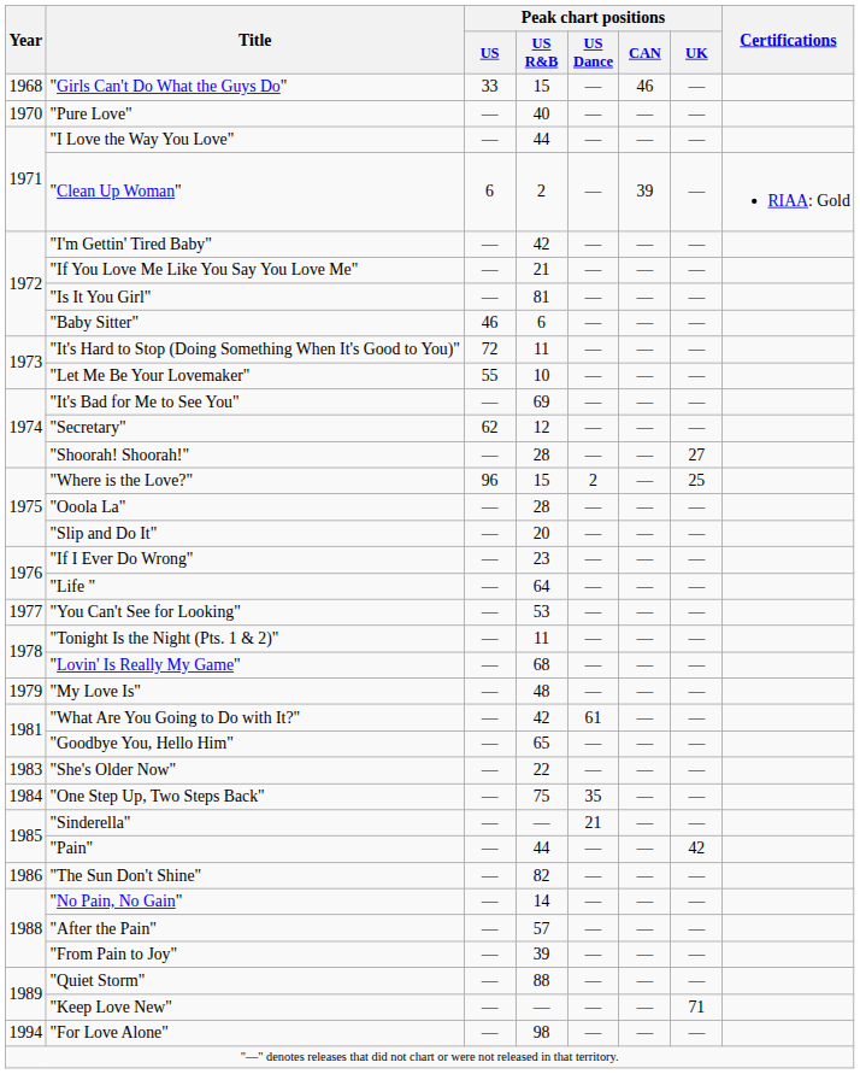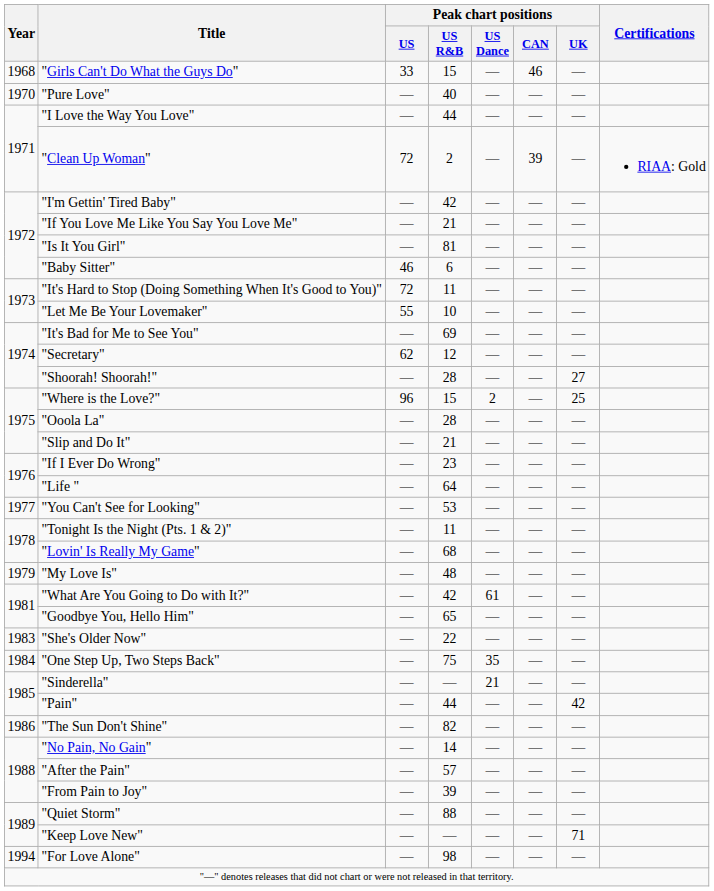 <table class="wikitable">
 <tr>
 <th scope="col" rowspan="2">Year</th>
 <th scope="col" rowspan="2">Title</th>
 <th scope="col" colspan="5">Peak chart positions</th>
 <th scope="col" rowspan="2"><a href='#'>Certifications</a></th>
 </tr>
 <tr>
 <th scope="col" style="width:3em;font-size:90%;"><a href='#'>US</a><br></th>
 <th scope="col" style="width:3em;font-size:90%;"><a href='#'>US R&B</a><br></th>
 <th scope="col" style="width:3em;font-size:90%;"><a href='#'>US Dance</a><br></th>
 <th scope="col" style="width:3em;font-size:90%;"><a href='#'>CAN</a><br></th>
 <th scope="col" style="width:3em;font-size:90%;"><a href='#'>UK</a><br></th>
 </tr>
 <tr>
 <td>1968</td>
 <td>"<a href='#'>Girls Can't Do What the Guys Do</a>"</td>
 <td align=center>33</td>
 <td align=center>15</td>
 <td align=center>―</td>
 <td align=center>46</td>
 <td align=center>―</td>
 <td></td>
 </tr>
 <tr>
 <td>1970</td>
 <td>"Pure Love"</td>
 <td align=center>―</td>
 <td align=center>40</td>
 <td align=center>―</td>
 <td align=center>―</td>
 <td align=center>―</td>
 <td></td>
 </tr>
 <tr>
 <td rowspan="2">1971</td>
 <td>"I Love the Way You Love"</td>
 <td align=center>―</td>
 <td align=center>44</td>
 <td align=center>―</td>
 <td align=center>―</td>
 <td align=center>―</td>
 <td></td>
 </tr>
 <tr>
 <td>"<a href='#'>Clean Up Woman</a>"</td>
-<td align=center>6</td>
+<td align=center>72</td>
 <td align=center>2</td>
 <td align=center>―</td>
 <td align=center>39</td>
 <td align=center>―</td>
 <td><br><ul><li><a href='#'>RIAA</a>: Gold</li></ul></td>
 </tr>
 <tr>
 <td rowspan="4">1972</td>
 <td>"I'm Gettin' Tired Baby"</td>
 <td align=center>―</td>
 <td align=center>42</td>
 <td align=center>―</td>
 <td align=center>―</td>
 <td align=center>―</td>
 <td></td>
 </tr>
 <tr>
 <td>"If You Love Me Like You Say You Love Me"</td>
 <td align=center>―</td>
 <td align=center>21</td>
 <td align=center>―</td>
 <td align=center>―</td>
 <td align=center>―</td>
 <td></td>
 </tr>
 <tr>
 <td>"Is It You Girl"</td>
 <td align=center>―</td>
 <td align=center>81</td>
 <td align=center>―</td>
 <td align=center>―</td>
 <td align=center>―</td>
 <td></td>
 </tr>
 <tr>
 <td>"Baby Sitter"</td>
 <td align=center>46</td>
 <td align=center>6</td>
 <td align=center>―</td>
 <td align=center>―</td>
 <td align=center>―</td>
 <td></td>
 </tr>
 <tr>
 <td rowspan="2">1973</td>
 <td>"It's Hard to Stop (Doing Something When It's Good to You)"</td>
 <td align=center>72</td>
 <td align=center>11</td>
 <td align=center>―</td>
 <td align=center>―</td>
 <td align=center>―</td>
 <td></td>
 </tr>
 <tr>
 <td>"Let Me Be Your Lovemaker"</td>
 <td align=center>55</td>
 <td align=center>10</td>
 <td align=center>―</td>
 <td align=center>―</td>
 <td align=center>―</td>
 <td></td>
 </tr>
 <tr>
 <td rowspan="3">1974</td>
 <td>"It's Bad for Me to See You"</td>
 <td align=center>―</td>
 <td align=center>69</td>
 <td align=center>―</td>
 <td align=center>―</td>
 <td align=center>―</td>
 <td></td>
 </tr>
 <tr>
 <td>"Secretary"</td>
 <td align=center>62</td>
 <td align=center>12</td>
 <td align=center>―</td>
 <td align=center>―</td>
 <td align=center>―</td>
 <td></td>
 </tr>
 <tr>
 <td>"Shoorah! Shoorah!"</td>
 <td align=center>―</td>
 <td align=center>28</td>
 <td align=center>―</td>
 <td align=center>―</td>
 <td align=center>27</td>
 <td></td>
 </tr>
 <tr>
 <td rowspan="3">1975</td>
 <td>"Where is the Love?"</td>
 <td align=center>96</td>
 <td align=center>15</td>
 <td align=center>2</td>
 <td align=center>―</td>
 <td align=center>25</td>
 <td></td>
 </tr>
 <tr>
 <td>"Ooola La"</td>
 <td align=center>―</td>
 <td align=center>28</td>
 <td align=center>―</td>
 <td align=center>―</td>
 <td align=center>―</td>
 <td></td>
 </tr>
 <tr>
 <td>"Slip and Do It"</td>
 <td align=center>―</td>
-<td align=center>20</td>
+<td align=center>21</td>
 <td align=center>―</td>
 <td align=center>―</td>
 <td align=center>―</td>
 <td></td>
 </tr>
 <tr>
 <td rowspan="2">1976</td>
 <td>"If I Ever Do Wrong"</td>
 <td align=center>―</td>
 <td align=center>23</td>
 <td align=center>―</td>
 <td align=center>―</td>
 <td align=center>―</td>
 <td></td>
 </tr>
 <tr>
 <td>"Life "</td>
 <td align=center>―</td>
 <td align=center>64</td>
 <td align=center>―</td>
 <td align=center>―</td>
 <td align=center>―</td>
 <td></td>
 </tr>
 <tr>
 <td>1977</td>
 <td>"You Can't See for Looking"</td>
 <td align=center>―</td>
 <td align=center>53</td>
 <td align=center>―</td>
 <td align=center>―</td>
 <td align=center>―</td>
 <td></td>
 </tr>
 <tr>
 <td rowspan="2">1978</td>
 <td>"Tonight Is the Night (Pts. 1 & 2)"</td>
 <td align=center>―</td>
 <td align=center>11</td>
 <td align=center>―</td>
 <td align=center>―</td>
 <td align=center>―</td>
 <td></td>
 </tr>
 <tr>
 <td>"<a href='#'>Lovin' Is Really My Game</a>"</td>
 <td align=center>―</td>
 <td align=center>68</td>
 <td align=center>―</td>
 <td align=center>―</td>
 <td align=center>―</td>
 <td></td>
 </tr>
 <tr>
 <td>1979</td>
 <td>"My Love Is"</td>
 <td align=center>―</td>
 <td align=center>48</td>
 <td align=center>―</td>
 <td align=center>―</td>
 <td align=center>―</td>
 <td></td>
 </tr>
 <tr>
 <td rowspan="2">1981</td>
 <td>"What Are You Going to Do with It?"</td>
 <td align=center>―</td>
 <td align=center>42</td>
 <td align=center>61</td>
 <td align=center>―</td>
 <td align=center>―</td>
 <td></td>
 </tr>
 <tr>
 <td>"Goodbye You, Hello Him"</td>
 <td align=center>―</td>
 <td align=center>65</td>
 <td align=center>―</td>
 <td align=center>―</td>
 <td align=center>―</td>
 <td></td>
 </tr>
 <tr>
 <td>1983</td>
 <td>"She's Older Now"</td>
 <td align=center>―</td>
 <td align=center>22</td>
 <td align=center>―</td>
 <td align=center>―</td>
 <td align=center>―</td>
 <td></td>
 </tr>
 <tr>
 <td>1984</td>
 <td>"One Step Up, Two Steps Back"</td>
 <td align=center>―</td>
 <td align=center>75</td>
 <td align=center>35</td>
 <td align=center>―</td>
 <td align=center>―</td>
 <td></td>
 </tr>
 <tr>
 <td rowspan="2">1985</td>
 <td>"Sinderella"</td>
 <td align=center>―</td>
 <td align=center>―</td>
 <td align=center>21</td>
 <td align=center>―</td>
 <td align=center>―</td>
 <td></td>
 </tr>
 <tr>
 <td>"Pain"</td>
 <td align=center>―</td>
 <td align=center>44</td>
 <td align=center>―</td>
 <td align=center>―</td>
 <td align=center>42</td>
 <td></td>
 </tr>
 <tr>
 <td>1986</td>
 <td>"The Sun Don't Shine"</td>
 <td align=center>―</td>
 <td align=center>82</td>
 <td align=center>―</td>
 <td align=center>―</td>
 <td align=center>―</td>
 <td></td>
 </tr>
 <tr>
 <td rowspan="3">1988</td>
 <td>"<a href='#'>No Pain, No Gain</a>"</td>
 <td align=center>―</td>
 <td align=center>14</td>
 <td align=center>―</td>
 <td align=center>―</td>
 <td align=center>―</td>
 <td></td>
 </tr>
 <tr>
 <td>"After the Pain"</td>
 <td align=center>―</td>
 <td align=center>57</td>
 <td align=center>―</td>
 <td align=center>―</td>
 <td align=center>―</td>
 <td></td>
 </tr>
 <tr>
 <td>"From Pain to Joy"</td>
 <td align=center>―</td>
 <td align=center>39</td>
 <td align=center>―</td>
 <td align=center>―</td>
 <td align=center>―</td>
 <td></td>
 </tr>
 <tr>
 <td rowspan="2">1989</td>
 <td>"Quiet Storm"</td>
 <td align=center>―</td>
 <td align=center>88</td>
 <td align=center>―</td>
 <td align=center>―</td>
 <td align=center>―</td>
 <td></td>
 </tr>
 <tr>
 <td>"Keep Love New"</td>
 <td align=center>―</td>
 <td align=center>―</td>
 <td align=center>―</td>
 <td align=center>―</td>
 <td align=center>71</td>
 <td></td>
 </tr>
 <tr>
 <td>1994</td>
 <td>"For Love Alone"</td>
 <td align=center>―</td>
 <td align=center>98</td>
 <td align=center>―</td>
 <td align=center>―</td>
 <td align=center>―</td>
 <td></td>
 </tr>
 <tr>
 <td colspan="8" style="text-align:center; font-size:9pt;">"—" denotes releases that did not chart or were not released in that territory.</td>
 </tr>
 </table>
